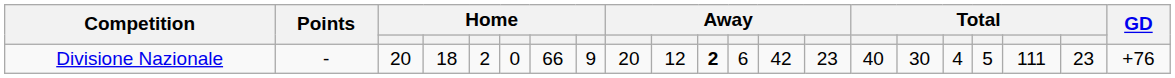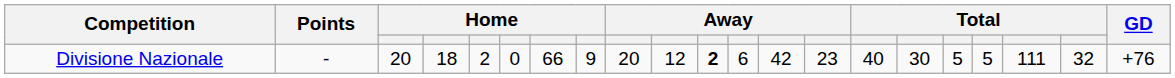 <table class="wikitable" style="font-size:90%;width:100%;margin:auto;clear:both;text-align:center;">
 <tr>
 <th rowspan="2">Competition</th>
 <th rowspan="2">Points</th>
 <th colspan="6">Home</th>
 <th colspan="6">Away</th>
 <th colspan="6">Total</th>
 <th rowspan="2"><a href='#'>GD</a></th>
 </tr>
 <tr>
 <th></th>
 <th></th>
 <th></th>
 <th></th>
 <th></th>
 <th></th>
 <th></th>
 <th></th>
 <th></th>
 <th></th>
 <th></th>
 <th></th>
 <th></th>
 <th></th>
 <th></th>
 <th></th>
 <th></th>
 <th></th>
 </tr>
 <tr>
 <td><a href='#'>Divisione Nazionale</a></td>
 <td>-</td>
 <td>20</td>
 <td>18</td>
 <td>2</td>
 <td>0</td>
 <td>66</td>
 <td>9</td>
 <td>20</td>
 <td>12</td>
 <td><strong>2</strong></td>
 <td>6</td>
 <td>42</td>
 <td>23</td>
 <td>40</td>
 <td>30</td>
-<td>4</td>
+<td>5</td>
 <td>5</td>
 <td>111</td>
-<td>23</td>
+<td>32</td>
 <td>+76</td>
 </tr>
 </table>
